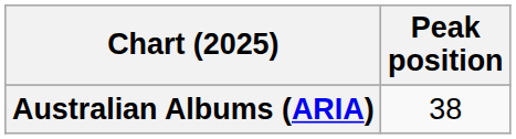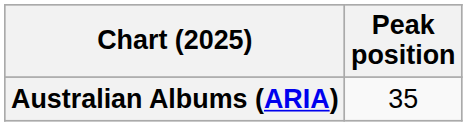 <table class="wikitable plainrowheaders" style="text-align:center">
 <tr>
 <th scope="col">Chart (2025)</th>
 <th scope="col">Peak<br>position</th>
 </tr>
 <tr>
 <th scope="row">Australian Albums (<a href='#'>ARIA</a>)</th>
-<td>38</td>
+<td>35</td>
 </tr>
 </table>
